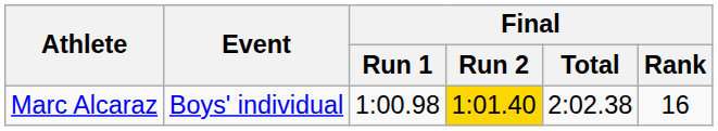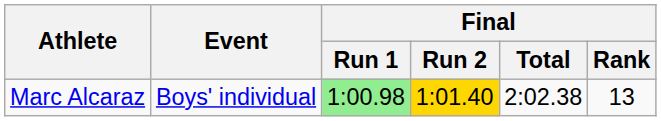 <table class="wikitable">
 <tr>
 <th rowspan="2">Athlete</th>
 <th rowspan="2">Event</th>
 <th colspan="4">Final</th>
 </tr>
 <tr>
 <th>Run 1</th>
 <th>Run 2</th>
 <th>Total</th>
 <th>Rank</th>
 </tr>
 <tr>
 <td><a href='#'>Marc Alcaraz</a></td>
 <td><a href='#'>Boys' individual</a></td>
-<td align="center">1:00.98</td>
+<td align="center" style="background: lightgreen;">1:00.98</td>
 <td align="center" style="background: gold;">1:01.40</td>
 <td align="center">2:02.38</td>
-<td align="center">16</td>
+<td align="center">13</td>
 </tr>
 </table>
